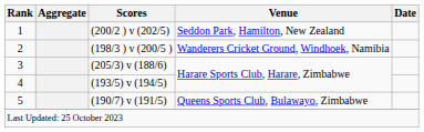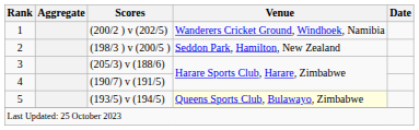 <table class="wikitable sortable">
 <tr>
 <th scope=col>Rank</th>
 <th scope=col>Aggregate</th>
 <th scope=col>Scores</th>
 <th scope=col>Venue</th>
 <th scope=col>Date</th>
 </tr>
 <tr>
 <td align=center>1</td>
 <th scope=row style=text-align:center;></th>
 <td> (200/2 ) v  (202/5)</td>
-<td><a href='#'>Seddon Park</a>, <a href='#'>Hamilton</a>, New Zealand</td>
+<td><a href='#'>Wanderers Cricket Ground</a>, <a href='#'>Windhoek</a>, Namibia</td>
 <td></td>
 </tr>
 <tr>
 <td align=center>2</td>
 <th scope=row style=text-align:center;></th>
 <td> (198/3 ) v  (200/5 )</td>
-<td><a href='#'>Wanderers Cricket Ground</a>, <a href='#'>Windhoek</a>, Namibia</td>
+<td><a href='#'>Seddon Park</a>, <a href='#'>Hamilton</a>, New Zealand</td>
 <td></td>
 </tr>
 <tr>
 <td align=center>3</td>
 <th scope=row style=text-align:center;></th>
 <td> (205/3) v  (188/6)</td>
 <td rowspan=2><a href='#'>Harare Sports Club</a>, <a href='#'>Harare</a>, Zimbabwe</td>
 <td></td>
 </tr>
 <tr>
 <td align=center>4</td>
 <th scope=row style=text-align:center;></th>
-<td> (193/5) v  (194/5)</td>
+<td> (190/7) v  (191/5)</td>
 <td></td>
 </tr>
 <tr>
 <td align=center>5</td>
 <th scope=row style=text-align:center;></th>
-<td> (190/7) v  (191/5)</td>
-<td><a href='#'>Queens Sports Club</a>, <a href='#'>Bulawayo</a>, Zimbabwe</td>
+<td> (193/5) v  (194/5)</td>
+<td style="background: lightyellow;"><a href='#'>Queens Sports Club</a>, <a href='#'>Bulawayo</a>, Zimbabwe</td>
 <td></td>
 </tr>
 <tr>
 </tr>
 <tr class=sortbottom>
 <td colspan=5><small>Last Updated: 25 October 2023</small></td>
 </tr>
 </table>
